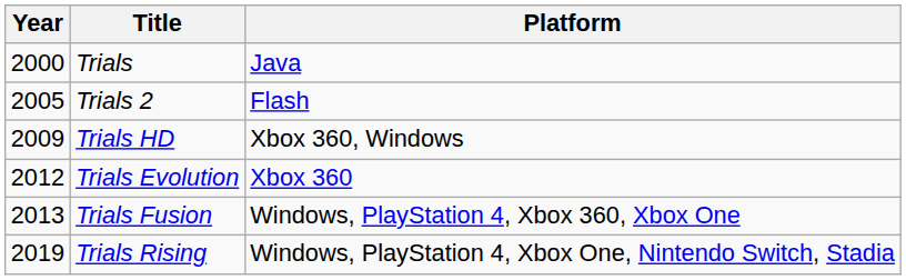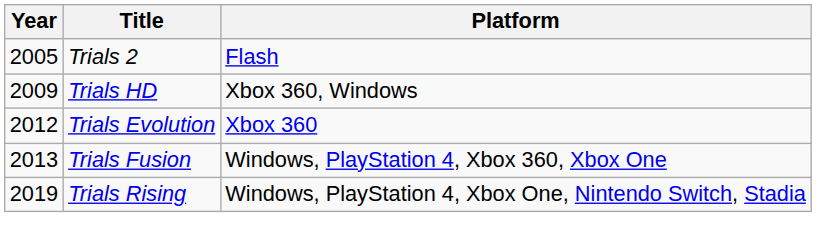 <table class="wikitable sortable">
 <tr>
 <th>Year</th>
 <th>Title</th>
 <th>Platform</th>
-</tr>
-<tr>
-<td>2000</td>
-<td><em>Trials</em></td>
-<td><a href='#'>Java</a></td>
 </tr>
 <tr>
 <td>2005</td>
 <td><em>Trials 2</em></td>
 <td><a href='#'>Flash</a></td>
 </tr>
 <tr>
 <td>2009</td>
 <td><em><a href='#'>Trials HD</a></em></td>
 <td>Xbox 360, Windows</td>
 </tr>
 <tr>
 <td>2012</td>
 <td><em><a href='#'>Trials Evolution</a></em></td>
 <td><a href='#'>Xbox 360</a></td>
 </tr>
 <tr>
 <td>2013</td>
 <td><em><a href='#'>Trials Fusion</a></em></td>
 <td>Windows, <a href='#'>PlayStation 4</a>, Xbox 360, <a href='#'>Xbox One</a></td>
 </tr>
 <tr>
 <td>2019</td>
 <td><em><a href='#'>Trials Rising</a></em></td>
 <td>Windows, PlayStation 4, Xbox One, <a href='#'>Nintendo Switch</a>, <a href='#'>Stadia</a></td>
 </tr>
 </table>
